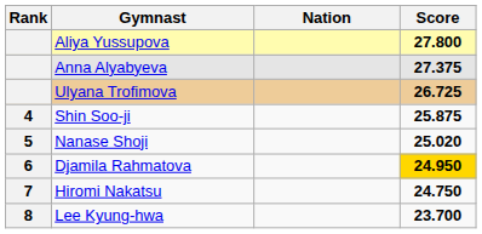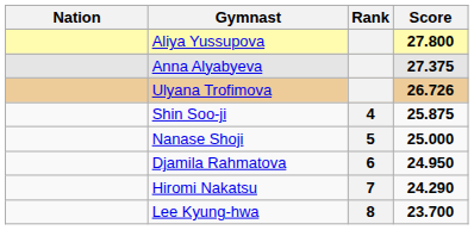 <table class="wikitable sortable" style="text-align:center; font-size:85%">
 <tr>
+<th ! scope="col" style="width:120px;">Nation</th>
+<th ! scope="col" style="width:170px;">Gymnast</th>
 <th scope="col" style="width:20px;">Rank</th>
-<th ! scope="col" style="width:170px;">Gymnast</th>
-<th ! scope="col" style="width:120px;">Nation</th>
 <th ! scope="col" style="width:60px;">Score</th>
 </tr>
 <tr style="background:#fffcaf;">
+<td style="text-align:left;"></td>
+<td style="text-align:left;"><a href='#'>Aliya Yussupova</a></td>
 <th scope=row style="text-align:center"></th>
-<td style="text-align:left;"><a href='#'>Aliya Yussupova</a></td>
-<td style="text-align:left;"></td>
 <td><strong>27.800</strong></td>
 </tr>
 <tr style="background:#e5e5e5;">
+<td style="text-align:left;"></td>
+<td style="text-align:left;"><a href='#'>Anna Alyabyeva</a></td>
 <th scope=row style="text-align:center"></th>
-<td style="text-align:left;"><a href='#'>Anna Alyabyeva</a></td>
-<td style="text-align:left;"></td>
 <td><strong>27.375</strong></td>
 </tr>
 <tr style="background:#ec9;">
+<td style="text-align:left;"></td>
+<td style="text-align:left;"><a href='#'>Ulyana Trofimova</a></td>
 <th scope=row style="text-align:center"></th>
-<td style="text-align:left;"><a href='#'>Ulyana Trofimova</a></td>
-<td style="text-align:left;"></td>
-<td><strong>26.725</strong></td>
+<td><strong>26.726</strong></td>
 </tr>
 <tr>
+<td style="text-align:left;"></td>
+<td style="text-align:left;"><a href='#'>Shin Soo-ji</a></td>
 <th scope=row style="text-align:center">4</th>
-<td style="text-align:left;"><a href='#'>Shin Soo-ji</a></td>
-<td style="text-align:left;"></td>
 <td><strong>25.875</strong></td>
 </tr>
 <tr>
+<td style="text-align:left;"></td>
+<td style="text-align:left;"><a href='#'>Nanase Shoji</a></td>
 <th scope=row style="text-align:center">5</th>
-<td style="text-align:left;"><a href='#'>Nanase Shoji</a></td>
-<td style="text-align:left;"></td>
-<td><strong>25.020</strong></td>
+<td><strong>25.000</strong></td>
 </tr>
 <tr>
+<td style="text-align:left;"></td>
+<td style="text-align:left;"><a href='#'>Djamila Rahmatova</a></td>
 <th scope=row style="text-align:center">6</th>
-<td style="text-align:left;"><a href='#'>Djamila Rahmatova</a></td>
-<td style="text-align:left;"></td>
-<td style="background: gold;"><strong>24.950</strong></td>
+<td><strong>24.950</strong></td>
 </tr>
 <tr>
+<td style="text-align:left;"></td>
+<td style="text-align:left;"><a href='#'>Hiromi Nakatsu</a></td>
 <th scope=row style="text-align:center">7</th>
-<td style="text-align:left;"><a href='#'>Hiromi Nakatsu</a></td>
-<td style="text-align:left;"></td>
-<td><strong>24.750</strong></td>
+<td><strong>24.290</strong></td>
 </tr>
 <tr>
+<td style="text-align:left;"></td>
+<td style="text-align:left;"><a href='#'>Lee Kyung-hwa</a></td>
 <th scope=row style="text-align:center">8</th>
-<td style="text-align:left;"><a href='#'>Lee Kyung-hwa</a></td>
-<td style="text-align:left;"></td>
 <td><strong>23.700</strong></td>
 </tr>
 </table>
